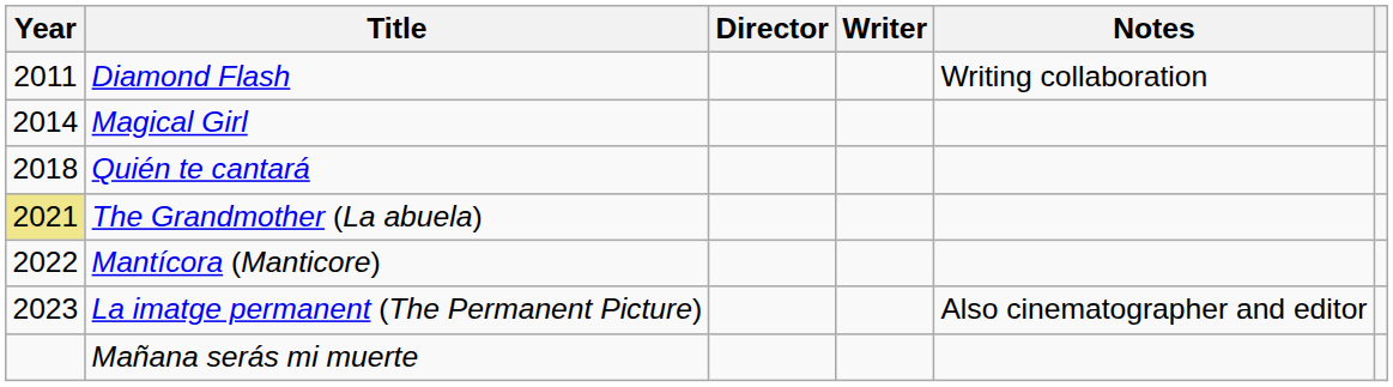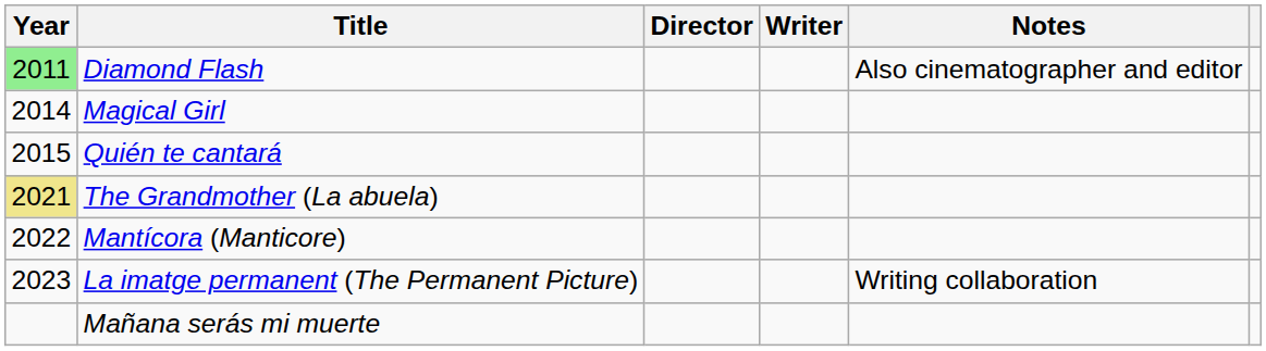 <table class="wikitable sortable">
 <tr>
 <th>Year</th>
 <th>Title</th>
 <th>Director</th>
 <th>Writer</th>
 <th class="unsortable">Notes</th>
 <th class="unsortable"></th>
 </tr>
 <tr>
-<td align = "center">2011</td>
+<td align = "center" style="background: lightgreen;">2011</td>
 <td><em><a href='#'>Diamond Flash</a></em></td>
 <td></td>
 <td></td>
-<td>Writing collaboration</td>
+<td>Also cinematographer and editor</td>
 <td align = "center"></td>
 </tr>
 <tr>
 <td align = "center">2014</td>
 <td><em><a href='#'>Magical Girl</a></em></td>
 <td></td>
 <td></td>
 <td></td>
 <td align = "center"></td>
 </tr>
 <tr>
-<td align = "center">2018</td>
+<td align = "center">2015</td>
 <td><em><a href='#'>Quién te cantará</a></em></td>
 <td></td>
 <td></td>
 <td></td>
 <td align = "center"></td>
 </tr>
 <tr>
 <td align = "center" style="background: khaki;">2021</td>
 <td><em><a href='#'>The Grandmother</a></em> (<em>La abuela</em>)</td>
 <td></td>
 <td></td>
 <td></td>
 <td align = "center"></td>
 </tr>
 <tr>
 <td align = "center">2022</td>
 <td><em><a href='#'>Mantícora</a></em> (<em>Manticore</em>)</td>
 <td></td>
 <td></td>
 <td></td>
 <td align = "center"></td>
 </tr>
 <tr>
 <td align = "center">2023</td>
 <td><em><a href='#'>La imatge permanent</a></em> (<em>The Permanent Picture</em>)</td>
 <td></td>
 <td></td>
-<td>Also cinematographer and editor</td>
+<td>Writing collaboration</td>
 <td align = "center"></td>
 </tr>
 <tr>
 <td></td>
 <td><em>Mañana serás mi muerte</em></td>
 <td></td>
 <td></td>
 <td></td>
 <td></td>
 </tr>
 </table>
